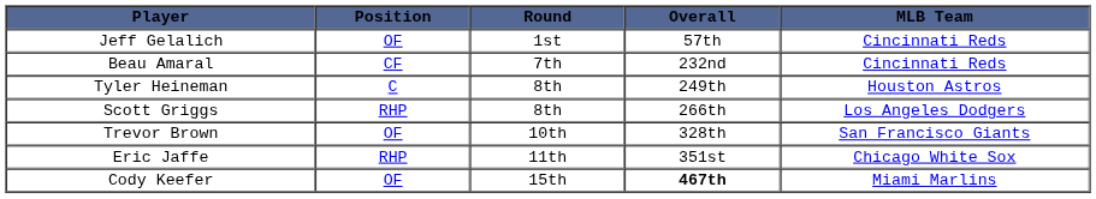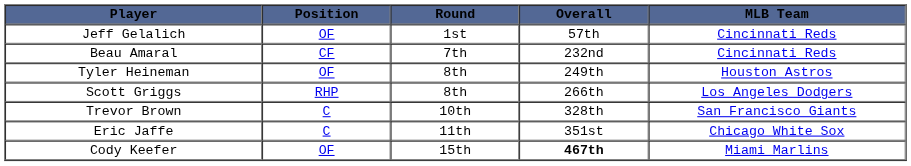 <table cellpadding="1" border="1" cellspacing="0" width="70%">
 <tr>
 <th bgcolor="#536895" width="20%"><span>Player</span></th>
 <th bgcolor="#536895" width="10%"><span>Position</span></th>
 <th bgcolor="#536895" width="10%"><span>Round</span></th>
 <th bgcolor="#536895" width="10%"><span>Overall</span></th>
 <th bgcolor="#536895" width="20%"><span>MLB Team</span></th>
 </tr>
 <tr align="center">
 <td>Jeff Gelalich</td>
 <td><a href='#'>OF</a></td>
 <td>1st</td>
 <td>57th</td>
 <td><a href='#'>Cincinnati Reds</a></td>
 </tr>
 <tr align="center">
 <td>Beau Amaral</td>
 <td><a href='#'>CF</a></td>
 <td>7th</td>
 <td>232nd</td>
 <td><a href='#'>Cincinnati Reds</a></td>
 </tr>
 <tr align="center">
 <td>Tyler Heineman</td>
-<td><a href='#'>C</a></td>
+<td><a href='#'>OF</a></td>
 <td>8th</td>
 <td>249th</td>
 <td><a href='#'>Houston Astros</a></td>
 </tr>
 <tr align="center">
 <td>Scott Griggs</td>
 <td><a href='#'>RHP</a></td>
 <td>8th</td>
 <td>266th</td>
 <td><a href='#'>Los Angeles Dodgers</a></td>
 </tr>
 <tr align="center">
 <td>Trevor Brown</td>
-<td><a href='#'>OF</a></td>
+<td><a href='#'>C</a></td>
 <td>10th</td>
 <td>328th</td>
 <td><a href='#'>San Francisco Giants</a></td>
 </tr>
 <tr align="center">
 <td>Eric Jaffe</td>
-<td><a href='#'>RHP</a></td>
+<td><a href='#'>C</a></td>
 <td>11th</td>
 <td>351st</td>
 <td><a href='#'>Chicago White Sox</a></td>
 </tr>
 <tr align="center">
 <td>Cody Keefer</td>
 <td><a href='#'>OF</a></td>
 <td>15th</td>
 <td><strong>467th</strong></td>
 <td><a href='#'>Miami Marlins</a></td>
 </tr>
 <tr>
 </tr>
 </table>
